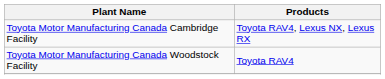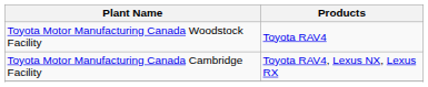 <table class="wikitable">
 <tr>
 <th>Plant Name</th>
 <th>Products</th>
 </tr>
 <tr --->
+<td><a href='#'>Toyota Motor Manufacturing Canada</a> Woodstock Facility</td>
+<td><a href='#'>Toyota RAV4</a></td>
+</tr>
+<tr --->
 <td><a href='#'>Toyota Motor Manufacturing Canada</a> Cambridge Facility</td>
 <td><a href='#'>Toyota RAV4</a>, <a href='#'>Lexus NX</a>, <a href='#'>Lexus RX</a></td>
-</tr>
-<tr --->
-<td><a href='#'>Toyota Motor Manufacturing Canada</a> Woodstock Facility</td>
-<td><a href='#'>Toyota RAV4</a></td>
 </tr>
 <tr --->
 </tr>
 <tr --->
 </tr>
 </table>
